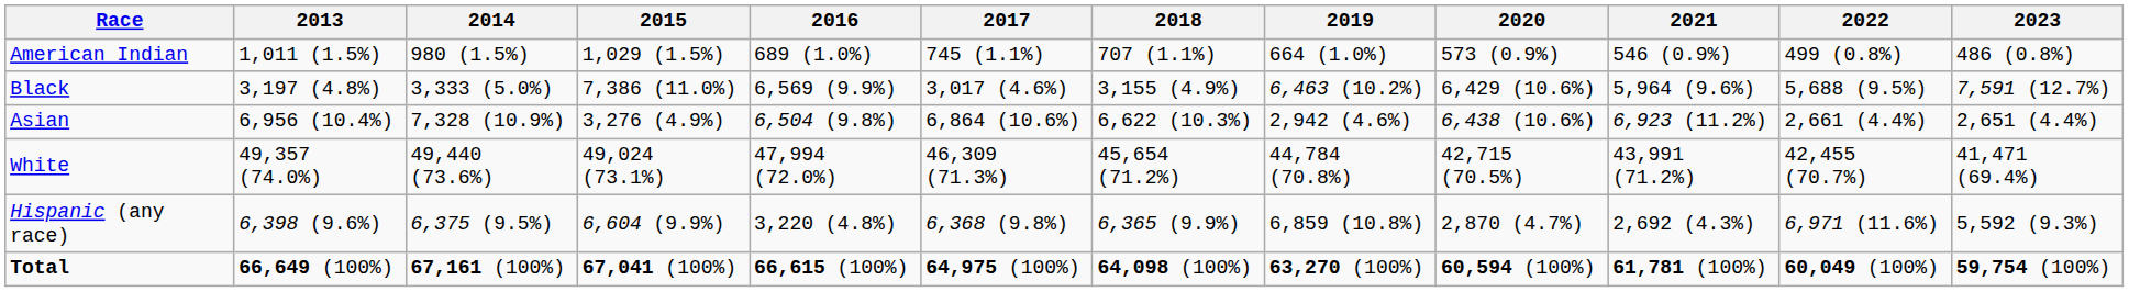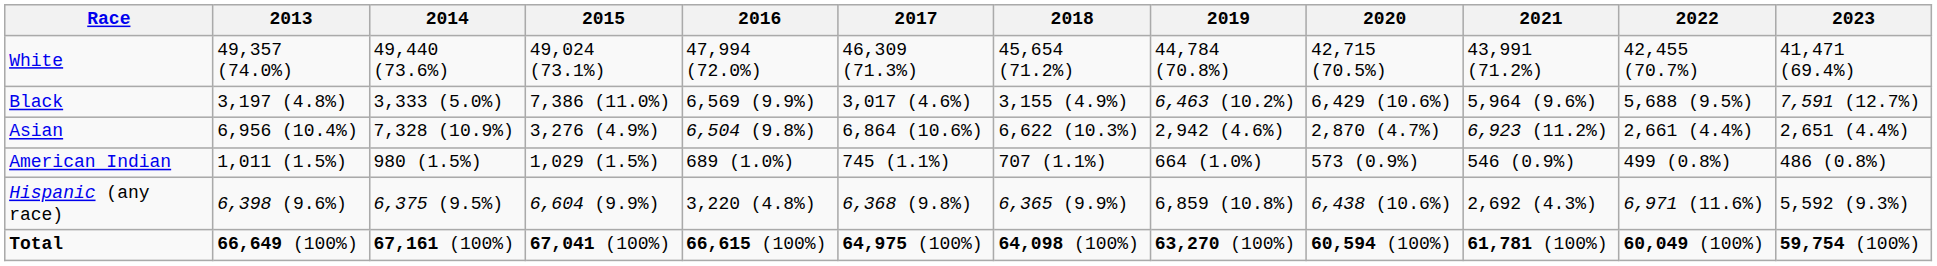 <table class="wikitable" style="font-size: 90%;">
 <tr>
 <th><a href='#'>Race</a></th>
 <th>2013</th>
 <th>2014</th>
 <th>2015</th>
 <th>2016</th>
 <th>2017</th>
 <th>2018</th>
 <th>2019</th>
 <th>2020</th>
 <th>2021</th>
 <th>2022</th>
 <th>2023</th>
 </tr>
 <tr>
-<td><a href='#'>American Indian</a></td>
-<td>1,011 (1.5%)</td>
-<td>980 (1.5%)</td>
-<td>1,029 (1.5%)</td>
-<td>689 (1.0%)</td>
-<td>745 (1.1%)</td>
-<td>707 (1.1%)</td>
-<td>664 (1.0%)</td>
-<td>573 (0.9%)</td>
-<td>546 (0.9%)</td>
-<td>499 (0.8%)</td>
-<td>486 (0.8%)</td>
+<td><a href='#'>White</a></td>
+<td>49,357 (74.0%)</td>
+<td>49,440 (73.6%)</td>
+<td>49,024 (73.1%)</td>
+<td>47,994 (72.0%)</td>
+<td>46,309 (71.3%)</td>
+<td>45,654 (71.2%)</td>
+<td>44,784 (70.8%)</td>
+<td>42,715 (70.5%)</td>
+<td>43,991 (71.2%)</td>
+<td>42,455 (70.7%)</td>
+<td>41,471 (69.4%)</td>
 </tr>
 <tr>
 <td><a href='#'>Black</a></td>
 <td>3,197 (4.8%)</td>
 <td>3,333 (5.0%)</td>
 <td>7,386 (11.0%)</td>
 <td>6,569 (9.9%)</td>
 <td>3,017 (4.6%)</td>
 <td>3,155 (4.9%)</td>
 <td><em>6,463</em> (10.2%)</td>
 <td>6,429 (10.6%)</td>
 <td>5,964 (9.6%)</td>
 <td>5,688 (9.5%)</td>
 <td><em>7,591</em> (12.7%)</td>
 </tr>
 <tr>
 <td><a href='#'>Asian</a></td>
 <td>6,956 (10.4%)</td>
 <td>7,328 (10.9%)</td>
 <td>3,276 (4.9%)</td>
 <td><em>6,504</em> (9.8%)</td>
 <td>6,864 (10.6%)</td>
 <td>6,622 (10.3%)</td>
 <td>2,942 (4.6%)</td>
-<td><em>6,438</em> (10.6%)</td>
+<td>2,870 (4.7%)</td>
 <td><em>6,923</em> (11.2%)</td>
 <td>2,661 (4.4%)</td>
 <td>2,651 (4.4%)</td>
 </tr>
 <tr>
-<td><a href='#'>White</a></td>
-<td>49,357 (74.0%)</td>
-<td>49,440 (73.6%)</td>
-<td>49,024 (73.1%)</td>
-<td>47,994 (72.0%)</td>
-<td>46,309 (71.3%)</td>
-<td>45,654 (71.2%)</td>
-<td>44,784 (70.8%)</td>
-<td>42,715 (70.5%)</td>
-<td>43,991 (71.2%)</td>
-<td>42,455 (70.7%)</td>
-<td>41,471 (69.4%)</td>
+<td><a href='#'>American Indian</a></td>
+<td>1,011 (1.5%)</td>
+<td>980 (1.5%)</td>
+<td>1,029 (1.5%)</td>
+<td>689 (1.0%)</td>
+<td>745 (1.1%)</td>
+<td>707 (1.1%)</td>
+<td>664 (1.0%)</td>
+<td>573 (0.9%)</td>
+<td>546 (0.9%)</td>
+<td>499 (0.8%)</td>
+<td>486 (0.8%)</td>
 </tr>
 <tr>
 <td><em><a href='#'>Hispanic</a></em> (any race)</td>
 <td><em>6,398</em> (9.6%)</td>
 <td><em>6,375</em> (9.5%)</td>
 <td><em>6,604</em> (9.9%)</td>
 <td>3,220 (4.8%)</td>
 <td><em>6,368</em> (9.8%)</td>
 <td><em>6,365</em> (9.9%)</td>
 <td>6,859 (10.8%)</td>
-<td>2,870 (4.7%)</td>
+<td><em>6,438</em> (10.6%)</td>
 <td>2,692 (4.3%)</td>
 <td><em>6,971</em> (11.6%)</td>
 <td>5,592 (9.3%)</td>
 </tr>
 <tr>
 <td><strong>Total</strong></td>
 <td><strong>66,649</strong> (100%)</td>
 <td><strong>67,161</strong> (100%)</td>
 <td><strong>67,041</strong> (100%)</td>
 <td><strong>66,615</strong> (100%)</td>
 <td><strong>64,975</strong> (100%)</td>
 <td><strong>64,098</strong> (100%)</td>
 <td><strong>63,270</strong> (100%)</td>
 <td><strong>60,594</strong> (100%)</td>
 <td><strong>61,781</strong> (100%)</td>
 <td><strong>60,049</strong> (100%)</td>
 <td><strong>59,754</strong> (100%)</td>
 </tr>
 </table>
